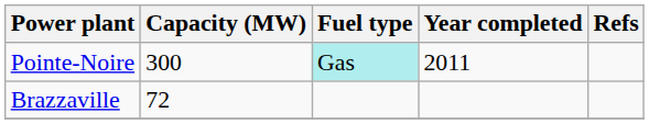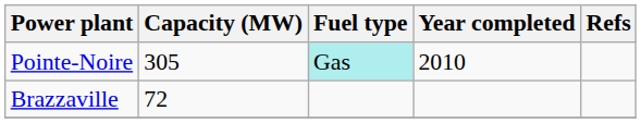 <table class="wikitable sortable">
 <tr>
 <th>Power plant</th>
 <th>Capacity (MW)</th>
 <th>Fuel type</th>
 <th>Year completed</th>
 <th>Refs</th>
 </tr>
 <tr>
 <td><a href='#'>Pointe-Noire</a></td>
-<td>300</td>
+<td>305</td>
 <td style="background: paleturquoise;">Gas</td>
-<td>2011</td>
+<td>2010</td>
 <td></td>
 </tr>
 <tr>
 <td><a href='#'>Brazzaville</a></td>
 <td>72</td>
 <td></td>
 <td></td>
 <td></td>
 </tr>
 <tr>
 </tr>
 </table>
